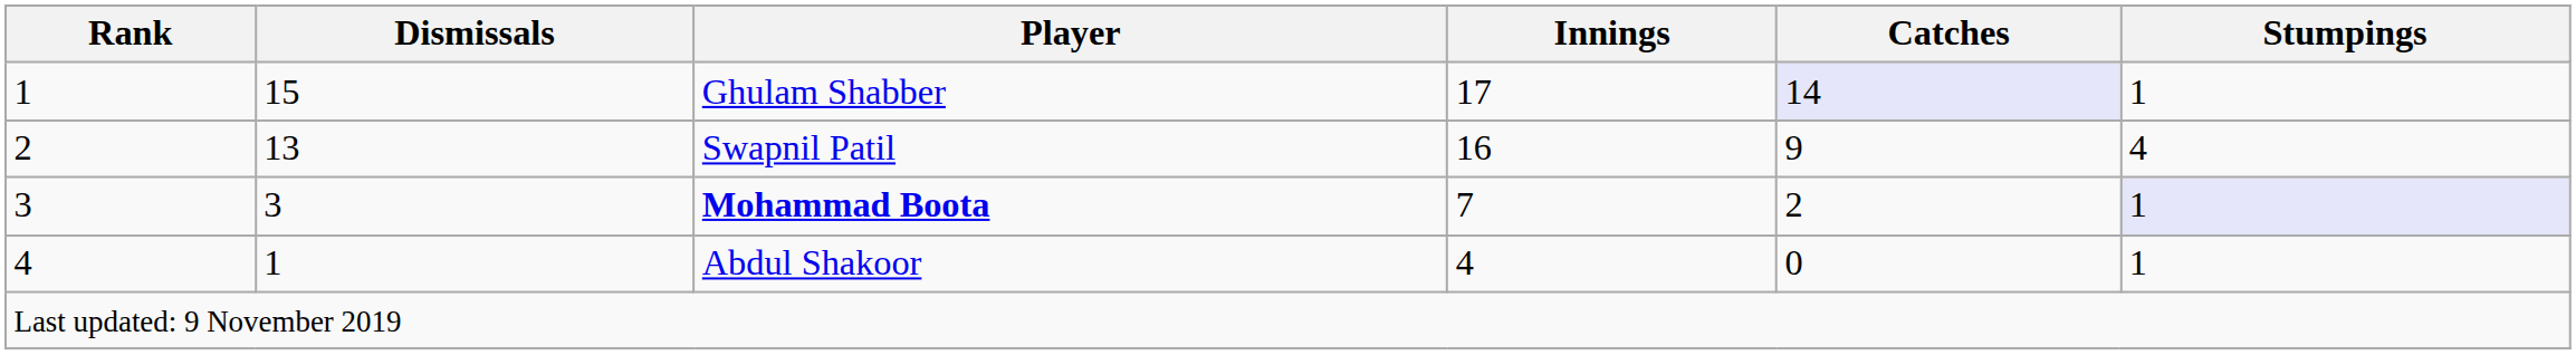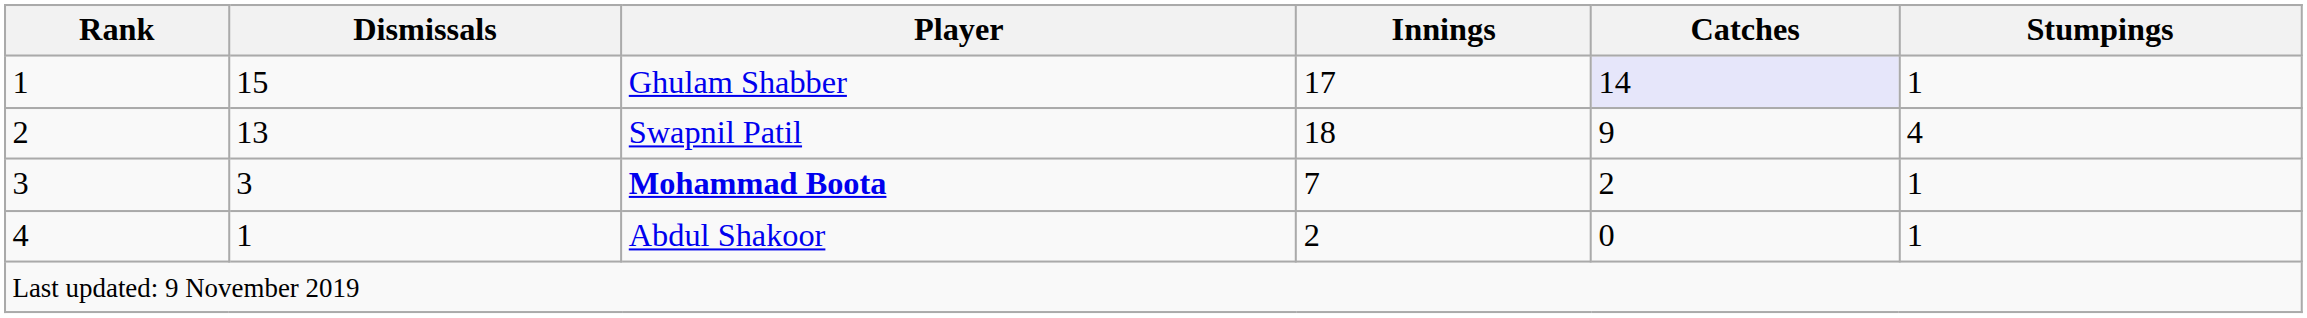 <table class="wikitable" style="width:90%;">
 <tr>
 <th>Rank</th>
 <th>Dismissals</th>
 <th>Player</th>
 <th>Innings</th>
 <th>Catches</th>
 <th>Stumpings</th>
 </tr>
 <tr>
 <td>1</td>
 <td>15</td>
 <td><a href='#'>Ghulam Shabber</a></td>
 <td>17</td>
 <td style="background: lavender;">14</td>
 <td>1</td>
 </tr>
 <tr>
 <td>2</td>
 <td>13</td>
 <td><a href='#'>Swapnil Patil</a></td>
-<td>16</td>
+<td>18</td>
 <td>9</td>
 <td>4</td>
 </tr>
 <tr>
 <td>3</td>
 <td>3</td>
 <td><strong><a href='#'>Mohammad Boota</a></strong></td>
 <td>7</td>
 <td>2</td>
-<td style="background: lavender;">1</td>
+<td>1</td>
 </tr>
 <tr>
 <td>4</td>
 <td>1</td>
 <td><a href='#'>Abdul Shakoor</a></td>
-<td>4</td>
+<td>2</td>
 <td>0</td>
 <td>1</td>
 </tr>
 <tr>
 <td colspan=6><small>Last updated: 9 November 2019</small></td>
 </tr>
 </table>
